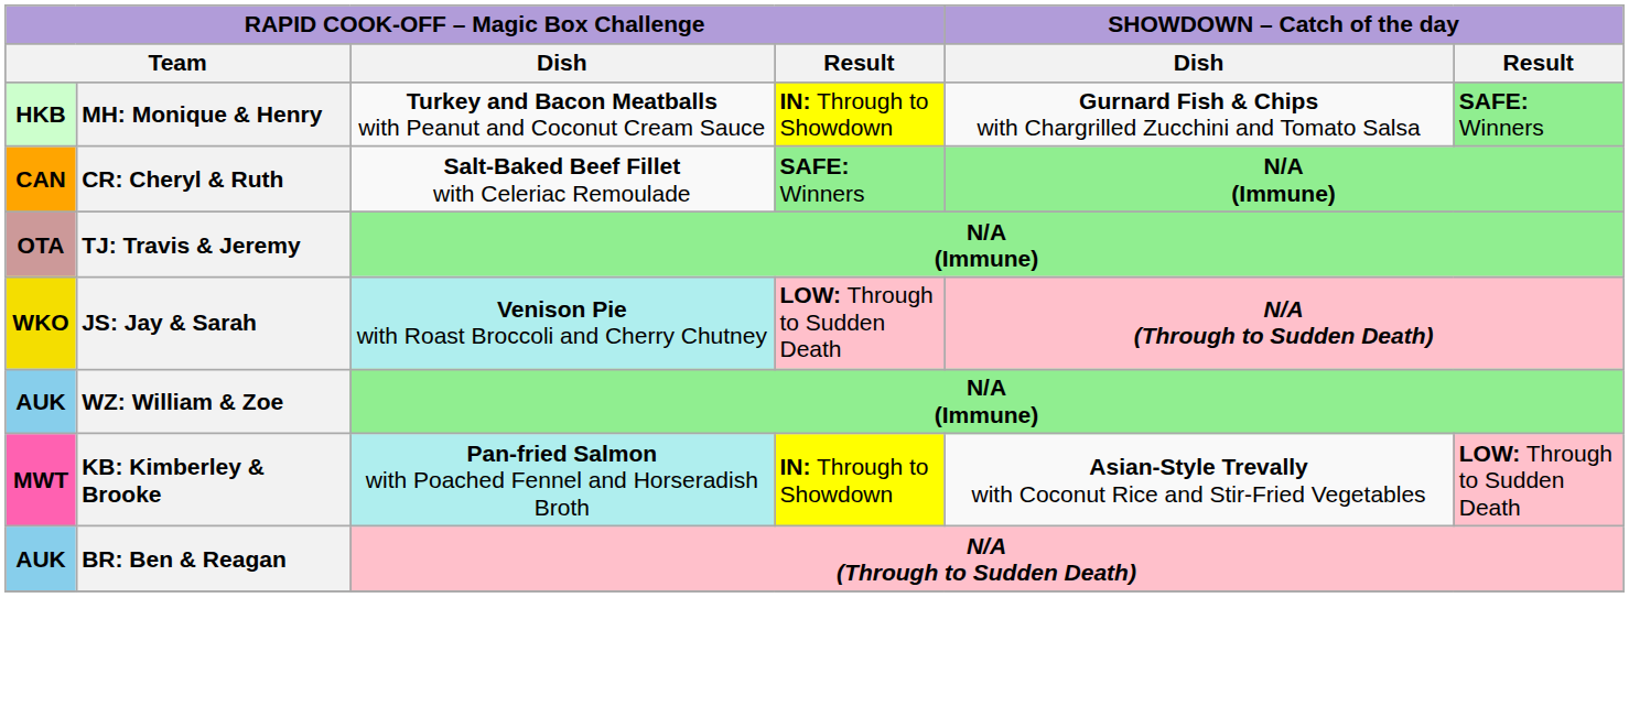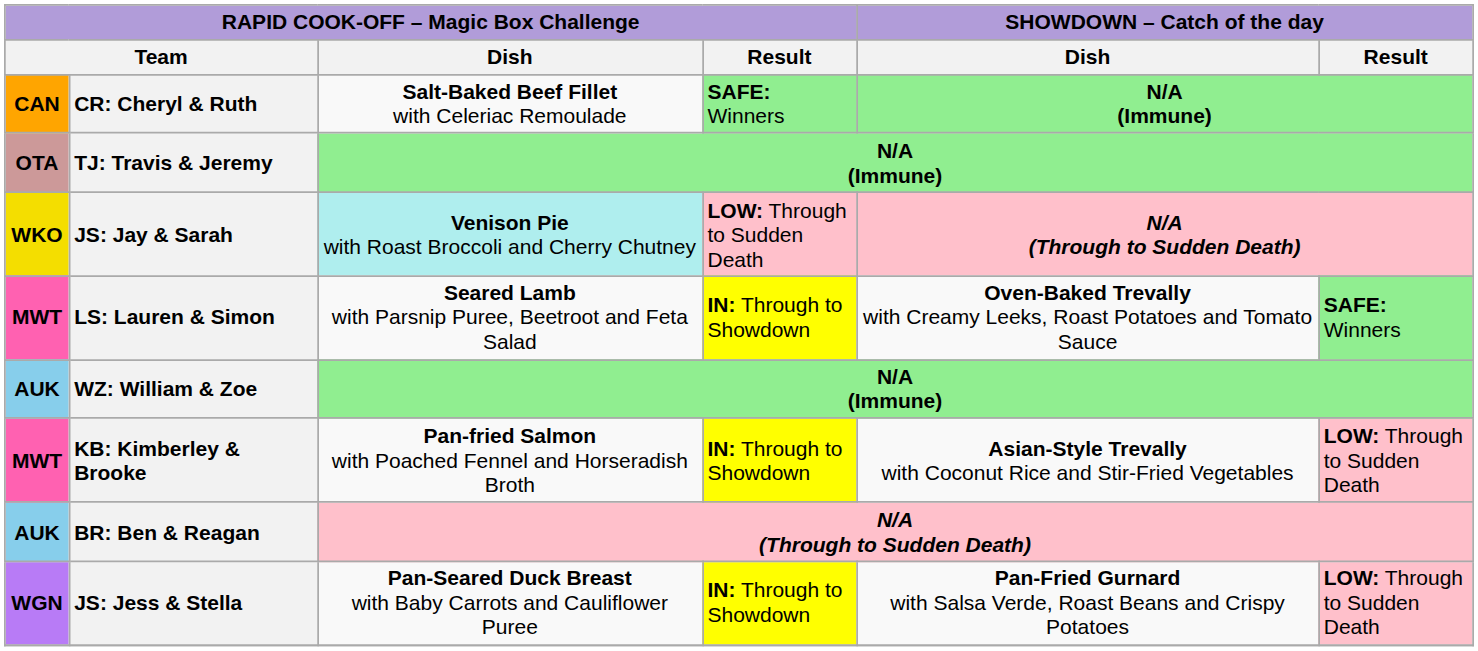 <table class="wikitable" style="text-align: center; font-size: 9pt; line-height:14px; width:95%">
 <tr>
 <th colspan="4" style="background:#b19cd9; ">RAPID COOK-OFF – Magic Box Challenge</th>
 <th colspan="2" style="background:#b19cd9; ">SHOWDOWN – Catch of the day</th>
 </tr>
 <tr>
 <th colspan="2" style="width: 20%;">Team</th>
 <th style="width:25%;">Dish</th>
 <th style="width:10%;">Result</th>
 <th style="width:30%;">Dish</th>
 <th style="width:10%;">Result</th>
-</tr>
-<tr>
-<td scope="row" align="center" style="background:#CCFFCC; "><strong>HKB</strong></td>
-<th scope="row" style="text-align:left;">MH: Monique & Henry</th>
-<td style="text-align:center;"><strong>Turkey and Bacon Meatballs</strong><br>with Peanut and Coconut Cream Sauce</td>
-<td scope="row" style="text-align:left;" bgcolor="yellow"><strong>IN:</strong> Through to Showdown</td>
-<td><strong>Gurnard Fish & Chips</strong><br>with Chargrilled Zucchini and Tomato Salsa</td>
-<td scope="row" style="text-align:left;" bgcolor="lightgreen"><strong>SAFE:</strong> Winners</td>
 </tr>
 <tr>
 <td scope="row" align="center" style="background:orange; "><strong>CAN</strong></td>
 <th scope="row" style="text-align:left;">CR: Cheryl & Ruth</th>
 <td><strong>Salt-Baked Beef Fillet</strong> <br>with Celeriac Remoulade</td>
 <td scope="row" style="text-align:left;" bgcolor="lightgreen"><strong>SAFE:</strong> Winners</td>
 <td colspan="2" bgcolor="lightgreen"><strong>N/A<br>(Immune)</strong></td>
 </tr>
 <tr>
 <td scope="row" align="center" style="background-color:#CC9999; "><strong>OTA</strong></td>
 <th scope="row" style="text-align:left;">TJ: Travis & Jeremy</th>
 <td colspan="4" bgcolor="lightgreen"><strong>N/A<br>(Immune)</strong></td>
 </tr>
 <tr>
 <td scope="row" align="center" style="background:#F4DE00; "><strong>WKO</strong></td>
 <th scope="row" style="text-align:left;">JS: Jay & Sarah</th>
 <td style="background: paleturquoise;"><strong>Venison Pie</strong><br>with Roast Broccoli and Cherry Chutney</td>
 <td scope="row" style="text-align:left;" bgcolor="pink"><strong>LOW:</strong> Through to Sudden Death</td>
 <td colspan="2" bgcolor="pink"><strong><em>N/A<br>(Through to Sudden Death)</em></strong></td>
 </tr>
 <tr>
+<td scope="row" align="center" style="background:#FF61B1; "><strong>MWT</strong></td>
+<th scope="row" style="text-align:left;">LS: Lauren & Simon</th>
+<td><strong>Seared Lamb</strong><br>with Parsnip Puree, Beetroot and Feta Salad</td>
+<td scope="row" style="text-align:left;" bgcolor="yellow"><strong>IN:</strong> Through to Showdown</td>
+<td><strong>Oven-Baked Trevally</strong><br>with Creamy Leeks, Roast Potatoes and Tomato Sauce</td>
+<td scope="row" style="text-align:left;" bgcolor="lightgreen"><strong>SAFE:</strong> Winners</td>
+</tr>
+<tr>
 <td scope="row" align="center" style="background-color:skyblue; "><strong>AUK</strong></td>
 <th scope="row" style="text-align:left;">WZ: William & Zoe</th>
 <td colspan="4" bgcolor="lightgreen"><strong>N/A<br>(Immune)</strong></td>
 </tr>
 <tr>
 <td scope="row" align="center" style="background:#FF61B1; "><strong>MWT</strong></td>
 <th scope="row" style="text-align:left;">KB: Kimberley & Brooke</th>
-<td style="background: paleturquoise;"><strong>Pan-fried Salmon</strong> <br> with Poached Fennel and Horseradish Broth</td>
+<td><strong>Pan-fried Salmon</strong> <br> with Poached Fennel and Horseradish Broth</td>
 <td scope="row" style="text-align:left;" bgcolor="yellow"><strong>IN:</strong> Through to Showdown</td>
 <td><strong>Asian-Style Trevally<br></strong>with Coconut Rice and Stir-Fried Vegetables</td>
 <td scope="row" style="text-align:left;" bgcolor="pink"><strong>LOW:</strong> Through to Sudden Death</td>
 </tr>
 <tr>
 <td scope="row" align="center" style="background-color:skyblue; "><strong>AUK</strong></td>
 <th scope="row" style="text-align:left;">BR: Ben & Reagan</th>
 <td colspan="4" bgcolor="pink"><strong><em>N/A<br>(Through to Sudden Death)</em></strong></td>
 </tr>
 <tr>
+<td scope="row" align="center" style="background:#B87BF6; "><strong>WGN</strong></td>
+<th scope="row" style="text-align:left;">JS: Jess & Stella</th>
+<td><strong>Pan-Seared Duck Breast</strong><br>with Baby Carrots and Cauliflower Puree</td>
+<td scope="row" style="text-align:left;" bgcolor="yellow"><strong>IN:</strong> Through to Showdown</td>
+<td><strong>Pan-Fried Gurnard</strong><br>with Salsa Verde, Roast Beans and Crispy Potatoes</td>
+<td scope="row" style="text-align:left;" bgcolor="pink"><strong>LOW:</strong> Through to Sudden Death</td>
+</tr>
+<tr>
 </tr>
 </table>
